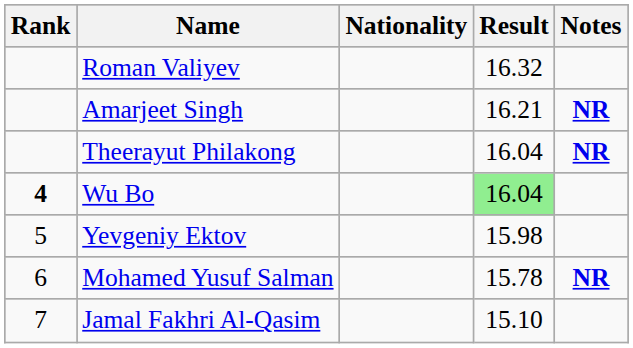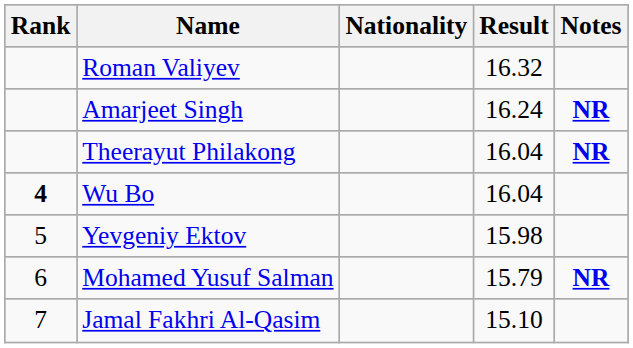 <table class="wikitable sortable" style="text-align:center;font-size:95%">
 <tr>
 <th>Rank</th>
 <th>Name</th>
 <th>Nationality</th>
 <th>Result</th>
 <th>Notes</th>
 </tr>
 <tr>
 <td></td>
 <td align=left><a href='#'>Roman Valiyev</a></td>
 <td align=left></td>
 <td>16.32</td>
 <td></td>
 </tr>
 <tr>
 <td></td>
 <td align=left><a href='#'>Amarjeet Singh</a></td>
 <td align=left></td>
-<td>16.21</td>
+<td>16.24</td>
 <td><strong><a href='#'>NR</a></strong></td>
 </tr>
 <tr>
 <td></td>
 <td align=left><a href='#'>Theerayut Philakong</a></td>
 <td align=left></td>
 <td>16.04</td>
 <td><strong><a href='#'>NR</a></strong></td>
 </tr>
 <tr>
 <td><strong>4</strong></td>
 <td align=left><a href='#'>Wu Bo</a></td>
 <td align=left></td>
-<td style="background: lightgreen;">16.04</td>
+<td>16.04</td>
 <td></td>
 </tr>
 <tr>
 <td>5</td>
 <td align=left><a href='#'>Yevgeniy Ektov</a></td>
 <td align=left></td>
 <td>15.98</td>
 <td></td>
 </tr>
 <tr>
 <td>6</td>
 <td align=left><a href='#'>Mohamed Yusuf Salman</a></td>
 <td align=left></td>
-<td>15.78</td>
+<td>15.79</td>
 <td><strong><a href='#'>NR</a></strong></td>
 </tr>
 <tr>
 <td>7</td>
 <td align=left><a href='#'>Jamal Fakhri Al-Qasim</a></td>
 <td align=left></td>
 <td>15.10</td>
 <td></td>
 </tr>
 </table>
